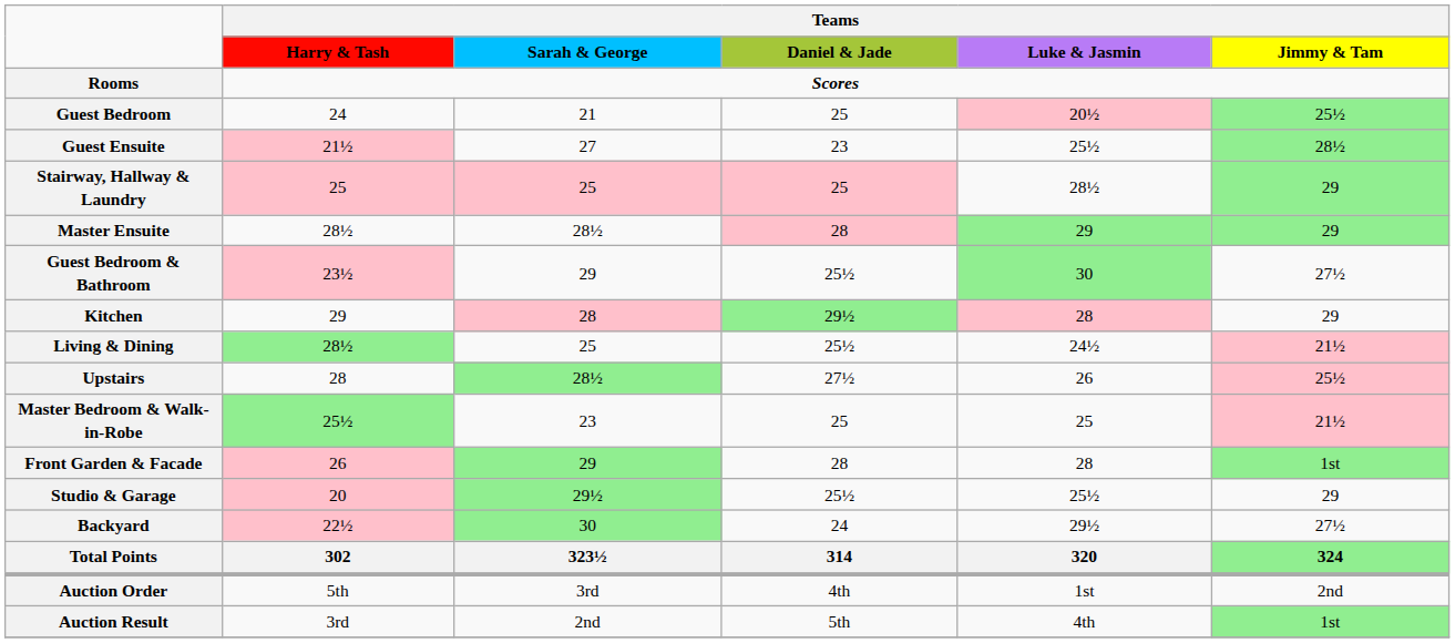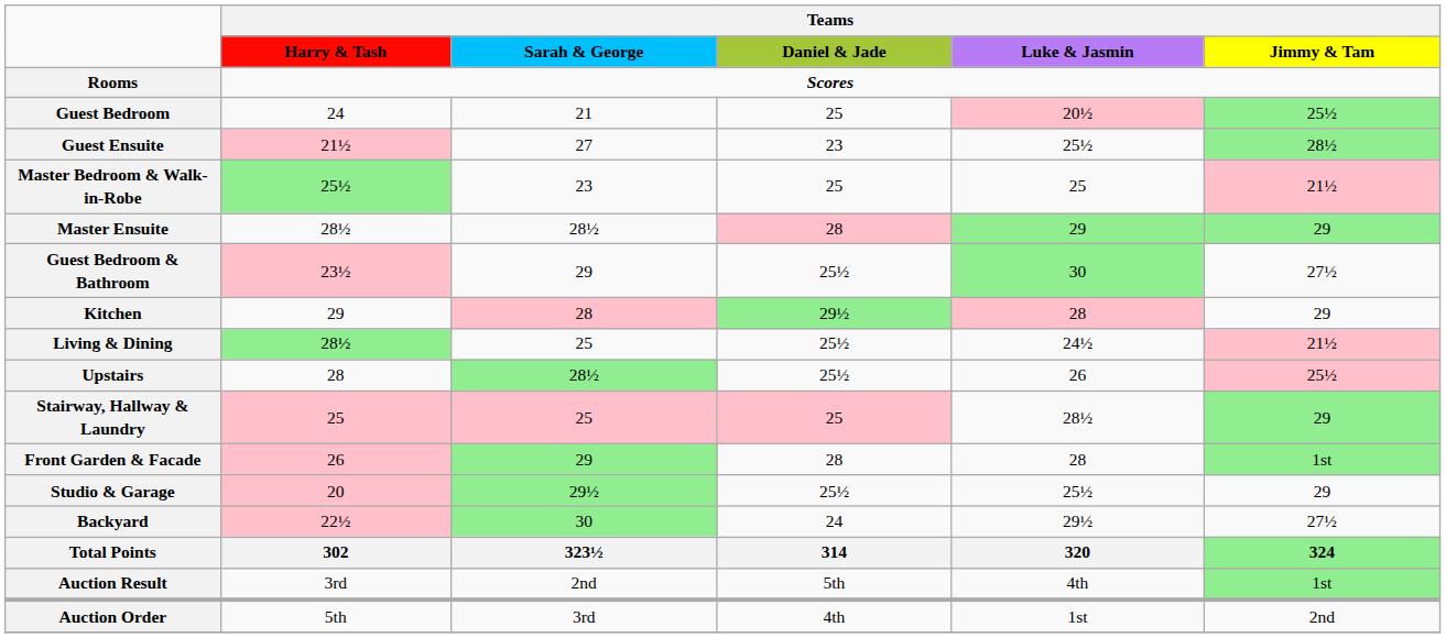 <table class="wikitable" style="text-align: center; font-size: 9pt; line-height:16px; width:80%">
 <tr>
 <td style="width:15%; text-align:right;" rowspan="2"></td>
 <th colspan="5">Teams</th>
 </tr>
 <tr>
 <th style="background:#FF0800; color:black;"><strong>Harry & Tash</strong></th>
 <th style="background:#00BFFF; color:black;"><strong>Sarah & George</strong></th>
 <th style="background:#A4C639; color:black;"><strong>Daniel & Jade</strong></th>
 <th style="background:#B87BF6; color:black;"><strong>Luke & Jasmin</strong></th>
 <th style="background:yellow; color:black;"><strong>Jimmy & Tam</strong></th>
 </tr>
 <tr>
 <th>Rooms</th>
 <td colspan="5"><strong><em>Scores</em></strong></td>
 </tr>
 <tr>
 <th>Guest Bedroom</th>
 <td>24</td>
 <td>21</td>
 <td>25</td>
 <td bgcolor="pink">20½</td>
 <td bgcolor="lightgreen">25½</td>
 </tr>
 <tr>
 <th>Guest Ensuite</th>
 <td bgcolor="pink">21½</td>
 <td>27</td>
 <td>23</td>
 <td>25½</td>
 <td bgcolor="lightgreen">28½</td>
 </tr>
 <tr>
-<th>Stairway, Hallway & Laundry</th>
-<td bgcolor="pink">25</td>
-<td bgcolor="pink">25</td>
-<td bgcolor="pink">25</td>
-<td>28½</td>
-<td bgcolor="lightgreen">29</td>
+<th>Master Bedroom & Walk-in-Robe</th>
+<td bgcolor="lightgreen">25½</td>
+<td>23</td>
+<td>25</td>
+<td>25</td>
+<td bgcolor="pink">21½</td>
 </tr>
 <tr>
 <th>Master Ensuite</th>
 <td>28½</td>
 <td>28½</td>
 <td bgcolor="pink">28</td>
 <td bgcolor="lightgreen">29</td>
 <td bgcolor="lightgreen">29</td>
 </tr>
 <tr>
 <th>Guest Bedroom & Bathroom</th>
 <td bgcolor="pink">23½</td>
 <td>29</td>
 <td>25½</td>
 <td bgcolor="lightgreen">30</td>
 <td>27½</td>
 </tr>
 <tr>
 <th>Kitchen</th>
 <td>29</td>
 <td bgcolor="pink">28</td>
 <td bgcolor="lightgreen">29½ </td>
 <td bgcolor="pink">28</td>
 <td>29</td>
 </tr>
 <tr>
 <th>Living & Dining</th>
 <td bgcolor="lightgreen">28½</td>
 <td>25</td>
 <td>25½</td>
 <td>24½</td>
 <td bgcolor="pink">21½</td>
 </tr>
 <tr>
 <th>Upstairs</th>
 <td>28</td>
 <td bgcolor="lightgreen">28½</td>
-<td>27½</td>
+<td>25½</td>
 <td>26</td>
 <td bgcolor="pink">25½</td>
 </tr>
 <tr>
-<th>Master Bedroom & Walk-in-Robe</th>
-<td bgcolor="lightgreen">25½</td>
-<td>23</td>
-<td>25</td>
-<td>25</td>
-<td bgcolor="pink">21½</td>
+<th>Stairway, Hallway & Laundry</th>
+<td bgcolor="pink">25</td>
+<td bgcolor="pink">25</td>
+<td bgcolor="pink">25</td>
+<td>28½</td>
+<td bgcolor="lightgreen">29</td>
 </tr>
 <tr>
 <th>Front Garden & Facade</th>
 <td bgcolor="pink">26</td>
 <td bgcolor="lightgreen">29</td>
 <td>28</td>
 <td>28</td>
 <td bgcolor="lightgreen">1st</td>
 </tr>
 <tr>
 <th>Studio & Garage</th>
 <td bgcolor="pink">20</td>
 <td bgcolor="lightgreen">29½</td>
 <td>25½</td>
 <td>25½</td>
 <td>29</td>
 </tr>
 <tr>
 <th>Backyard</th>
 <td bgcolor="pink">22½</td>
 <td bgcolor="lightgreen">30</td>
 <td>24</td>
 <td>29½</td>
 <td>27½</td>
 </tr>
 <tr>
 <th>Total Points</th>
 <th>302</th>
 <th>323½</th>
 <th>314</th>
 <th>320</th>
 <th style="background:lightgreen; color:black;"><strong>324</strong></th>
 </tr>
+<tr>
+<th>Auction Result</th>
+<td>3rd</td>
+<td>2nd</td>
+<td>5th</td>
+<td>4th</td>
+<td bgcolor="lightgreen">1st</td>
+</tr>
 <tr style="border-top:3px solid #aaa;">
 <th>Auction Order</th>
 <td>5th</td>
 <td>3rd</td>
 <td>4th</td>
 <td>1st</td>
 <td>2nd</td>
 </tr>
 <tr>
-<th>Auction Result</th>
-<td>3rd</td>
-<td>2nd</td>
-<td>5th</td>
-<td>4th</td>
-<td bgcolor="lightgreen">1st</td>
-</tr>
-<tr>
 </tr>
 </table>
